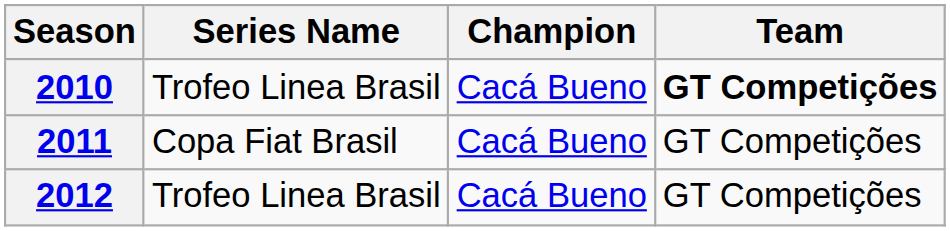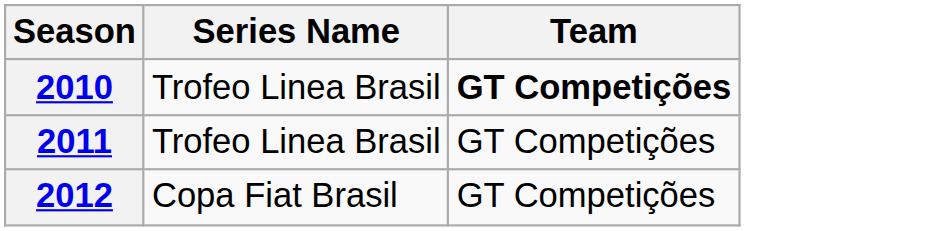 <table class="wikitable">
 <tr>
 <th>Season</th>
 <th>Series Name</th>
-<th>Champion</th>
 <th>Team</th>
 </tr>
 <tr>
 <th><a href='#'>2010</a></th>
 <td>Trofeo Linea Brasil</td>
-<td> <a href='#'>Cacá Bueno</a></td>
 <td><strong>GT Competições</strong></td>
 </tr>
 <tr>
 <th><a href='#'>2011</a></th>
-<td>Copa Fiat Brasil</td>
-<td> <a href='#'>Cacá Bueno</a></td>
+<td>Trofeo Linea Brasil</td>
 <td>GT Competições</td>
 </tr>
 <tr>
 <th><a href='#'>2012</a></th>
-<td>Trofeo Linea Brasil</td>
-<td> <a href='#'>Cacá Bueno</a></td>
+<td>Copa Fiat Brasil</td>
 <td>GT Competições</td>
 </tr>
 </table>
